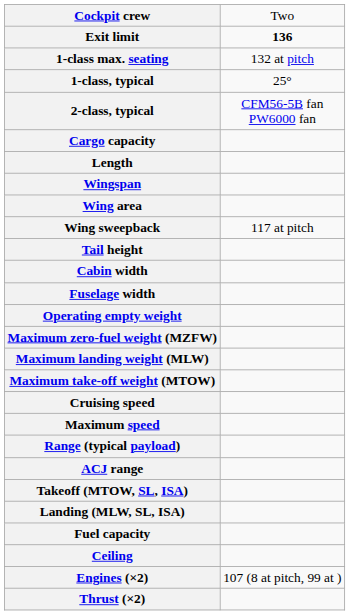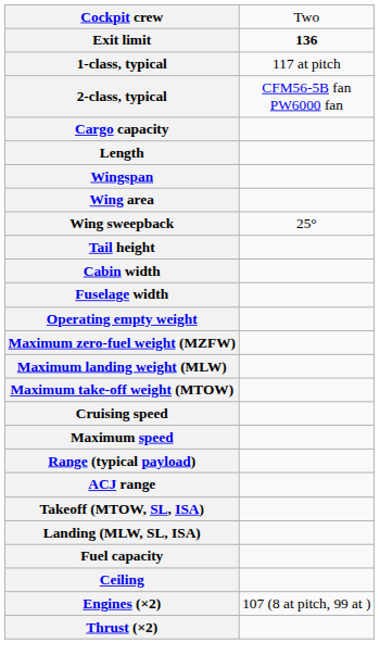 <table class="wikitable" style="text-align:center; font-size:96%;">
 <tr>
 <th><a href='#'>Cockpit</a> crew</th>
 <td>Two</td>
 </tr>
 <tr>
 <th>Exit limit</th>
 <td><strong>136</strong></td>
 </tr>
 <tr>
-<th>1-class max. <a href='#'>seating</a></th>
-<td>132 at  <a href='#'>pitch</a></td>
-</tr>
-<tr>
 <th>1-class, typical</th>
-<td>25°</td>
+<td>117 at  pitch</td>
 </tr>
 <tr>
 <th>2-class, typical</th>
 <td><a href='#'>CFM56-5B</a>  fan<br><a href='#'>PW6000</a>  fan</td>
 </tr>
 <tr>
 <th><a href='#'>Cargo</a> capacity</th>
 <td></td>
 </tr>
 <tr>
 <th>Length</th>
 <td></td>
 </tr>
 <tr>
 <th><a href='#'>Wingspan</a></th>
 <td></td>
 </tr>
 <tr>
 <th><a href='#'>Wing</a> area</th>
 <td></td>
 </tr>
 <tr>
 <th>Wing sweepback</th>
-<td>117 at  pitch</td>
+<td>25°</td>
 </tr>
 <tr>
 <th><a href='#'>Tail</a> height</th>
 <td></td>
 </tr>
 <tr>
 <th><a href='#'>Cabin</a> width</th>
 <td></td>
 </tr>
 <tr>
 <th><a href='#'>Fuselage</a> width</th>
 <td></td>
 </tr>
 <tr>
 <th><a href='#'>Operating empty weight</a></th>
 <td></td>
 </tr>
 <tr>
 <th><a href='#'>Maximum zero-fuel weight</a> (MZFW)</th>
 <td></td>
 </tr>
 <tr>
 <th><a href='#'>Maximum landing weight</a> (MLW)</th>
 <td></td>
 </tr>
 <tr>
 <th><a href='#'>Maximum take-off weight</a> (MTOW)</th>
 <td></td>
 </tr>
 <tr>
 <th>Cruising speed</th>
 <td></td>
 </tr>
 <tr>
 <th>Maximum <a href='#'>speed</a></th>
 <td></td>
 </tr>
 <tr>
 <th><a href='#'>Range</a> (typical <a href='#'>payload</a>)</th>
 <td></td>
 </tr>
 <tr>
 <th><a href='#'>ACJ</a> range</th>
 <td></td>
 </tr>
 <tr>
 <th>Takeoff (MTOW, <a href='#'>SL</a>, <a href='#'>ISA</a>)</th>
 <td></td>
 </tr>
 <tr>
 <th>Landing (MLW, SL, ISA)</th>
 <td></td>
 </tr>
 <tr>
 <th>Fuel capacity</th>
 <td></td>
 </tr>
 <tr>
 <th><a href='#'>Ceiling</a></th>
 <td></td>
 </tr>
 <tr>
 <th><a href='#'>Engines</a> (×2)</th>
 <td>107 (8 at  pitch, 99 at )</td>
 </tr>
 <tr>
 <th><a href='#'>Thrust</a> (×2)</th>
 <td></td>
 </tr>
 </table>
